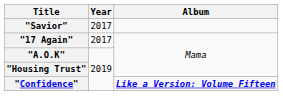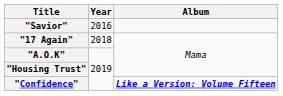 <table class="wikitable plainrowheaders" style=text-align:center;>
 <tr>
 <th>Title</th>
 <th>Year</th>
 <th>Album</th>
 </tr>
 <tr>
 <th scope="row">"Savior"</th>
-<td>2017</td>
+<td>2016</td>
 <td></td>
 </tr>
 <tr>
 <th scope="row">"17 Again"</th>
-<td>2017</td>
+<td>2018</td>
 <td rowspan="3"><em>Mama</em></td>
 </tr>
 <tr>
 <th scope="row">"A.O.K"</th>
 <td rowspan="3">2019</td>
 </tr>
 <tr>
 <th scope="row">"Housing Trust"</th>
 </tr>
 <tr>
 <th scope="row">"<a href='#'>Confidence</a>"<br></th>
 <td><strong><em><a href='#'>Like a Version: Volume Fifteen</a></em></strong></td>
 </tr>
 </table>
